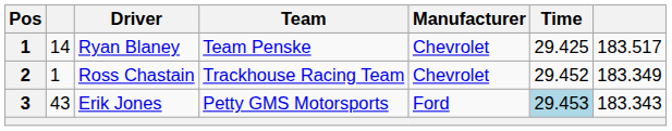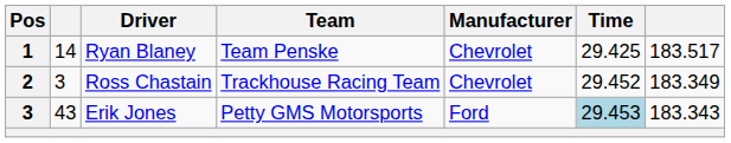 <table class="wikitable" style="font-size:95%">
 <tr>
 <th>Pos</th>
 <th></th>
 <th>Driver</th>
 <th>Team</th>
 <th>Manufacturer</th>
 <th>Time</th>
 <th></th>
 </tr>
 <tr>
 <th>1</th>
 <td>14</td>
 <td><a href='#'>Ryan Blaney</a></td>
 <td><a href='#'>Team Penske</a></td>
 <td><a href='#'>Chevrolet</a></td>
 <td>29.425</td>
 <td>183.517</td>
 </tr>
 <tr>
 <th>2</th>
-<td>1</td>
+<td>3</td>
 <td><a href='#'>Ross Chastain</a></td>
 <td><a href='#'>Trackhouse Racing Team</a></td>
 <td><a href='#'>Chevrolet</a></td>
 <td>29.452</td>
 <td>183.349</td>
 </tr>
 <tr>
 <th>3</th>
 <td>43</td>
 <td><a href='#'>Erik Jones</a></td>
 <td><a href='#'>Petty GMS Motorsports</a></td>
 <td><a href='#'>Ford</a></td>
 <td style="background: lightblue;">29.453</td>
 <td>183.343</td>
 </tr>
 <tr>
 <th colspan="7"></th>
 </tr>
 </table>
